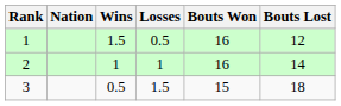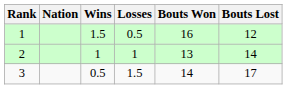 <table class="wikitable sortable" style="text-align:center">
 <tr>
 <th>Rank</th>
 <th>Nation</th>
 <th>Wins</th>
 <th>Losses</th>
 <th>Bouts Won</th>
 <th>Bouts Lost</th>
 </tr>
 <tr style="background:#cfc;">
 <td>1</td>
 <td align=left></td>
 <td>1.5</td>
 <td>0.5</td>
 <td>16</td>
 <td>12</td>
 </tr>
 <tr style= "background:#cfc;">
 <td>2</td>
 <td align=left></td>
 <td>1</td>
 <td>1</td>
-<td>16</td>
+<td>13</td>
 <td>14</td>
 </tr>
 <tr>
 <td>3</td>
 <td align=left></td>
 <td>0.5</td>
 <td>1.5</td>
-<td>15</td>
-<td>18</td>
+<td>14</td>
+<td>17</td>
 </tr>
 </table>
